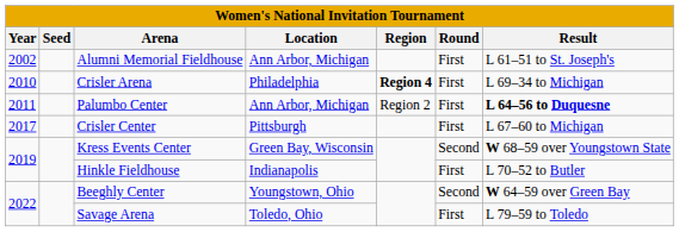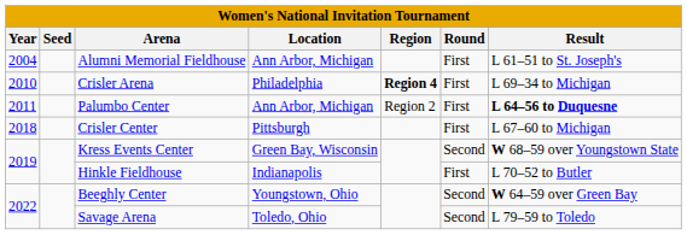 <table class="wikitable">
 <tr>
 <th colspan="7" style="background:#eaab00;">Women's National Invitation Tournament</th>
 </tr>
 <tr>
 <th>Year</th>
 <th>Seed</th>
 <th>Arena</th>
 <th>Location</th>
 <th>Region</th>
 <th>Round</th>
 <th>Result</th>
 </tr>
 <tr>
-<td><a href='#'>2002</a></td>
+<td><a href='#'>2004</a></td>
 <td></td>
 <td><a href='#'>Alumni Memorial Fieldhouse</a></td>
 <td><a href='#'>Ann Arbor, Michigan</a></td>
 <td></td>
 <td>First</td>
 <td>L 61–51 to <a href='#'>St. Joseph's</a></td>
 </tr>
 <tr>
 <td><a href='#'>2010</a></td>
 <td></td>
 <td><a href='#'>Crisler Arena</a></td>
 <td><a href='#'>Philadelphia</a></td>
 <td><strong>Region 4</strong></td>
 <td>First</td>
 <td>L 69–34 to <a href='#'>Michigan</a></td>
 </tr>
 <tr>
 <td><a href='#'>2011</a></td>
 <td></td>
 <td><a href='#'>Palumbo Center</a></td>
 <td><a href='#'>Ann Arbor, Michigan</a></td>
 <td>Region 2</td>
 <td>First</td>
 <td><strong>L 64–56 to <a href='#'>Duquesne</a></strong></td>
 </tr>
 <tr>
-<td><a href='#'>2017</a></td>
+<td><a href='#'>2018</a></td>
 <td></td>
 <td><a href='#'>Crisler Center</a></td>
 <td><a href='#'>Pittsburgh</a></td>
 <td></td>
 <td>First</td>
 <td>L 67–60 to <a href='#'>Michigan</a></td>
 </tr>
 <tr>
 <td rowspan="2"><a href='#'>2019</a></td>
 <td rowspan="2"></td>
 <td><a href='#'>Kress Events Center</a></td>
 <td><a href='#'>Green Bay, Wisconsin</a></td>
 <td rowspan="2"></td>
 <td>Second</td>
 <td><strong>W</strong> 68–59 over <a href='#'>Youngstown State</a></td>
 </tr>
 <tr>
 <td><a href='#'>Hinkle Fieldhouse</a></td>
 <td><a href='#'>Indianapolis</a></td>
 <td>First</td>
 <td>L 70–52 to <a href='#'>Butler</a></td>
 </tr>
 <tr>
 <td rowspan="2"><a href='#'>2022</a></td>
 <td rowspan="2"></td>
 <td><a href='#'>Beeghly Center</a></td>
 <td><a href='#'>Youngstown, Ohio</a></td>
 <td rowspan="2"></td>
 <td>Second</td>
 <td><strong>W</strong> 64–59 over <a href='#'>Green Bay</a></td>
 </tr>
 <tr>
 <td><a href='#'>Savage Arena</a></td>
 <td><a href='#'>Toledo, Ohio</a></td>
-<td>First</td>
+<td>Second</td>
 <td>L 79–59 to <a href='#'>Toledo</a></td>
 </tr>
 </table>
